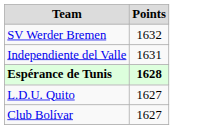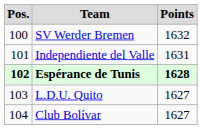 <table class="wikitable" style="text-align: center;">
 <tr>
+<th style="background:#DCDCDC">Pos.</th>
 <th style="background:#DCDCDC">Team</th>
 <th style="background:#DCDCDC">Points</th>
 </tr>
 <tr>
+<td align=center>100</td>
 <td align=left> <a href='#'>SV Werder Bremen</a></td>
 <td align=center>1632</td>
 </tr>
 <tr>
+<td align=right>101</td>
 <td align=left> <a href='#'>Independiente del Valle</a></td>
 <td align=center>1631</td>
 </tr>
 <tr style="background:#dfd;">
+<td align=right><strong>102</strong></td>
 <td align=left> <strong>Espérance de Tunis</strong></td>
 <td align=center><strong>1628</strong></td>
 </tr>
 <tr>
+<td align=center>103</td>
 <td align=left> <a href='#'>L.D.U. Quito</a></td>
 <td align=center>1627</td>
 </tr>
 <tr>
+<td align=center>104</td>
 <td align=left> <a href='#'>Club Bolívar</a></td>
 <td align=center>1627</td>
 </tr>
 </table>
